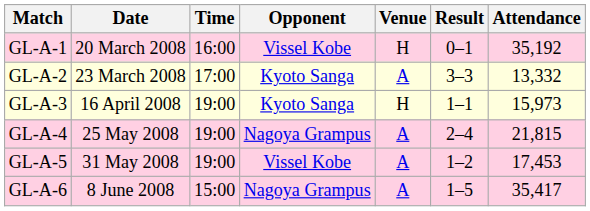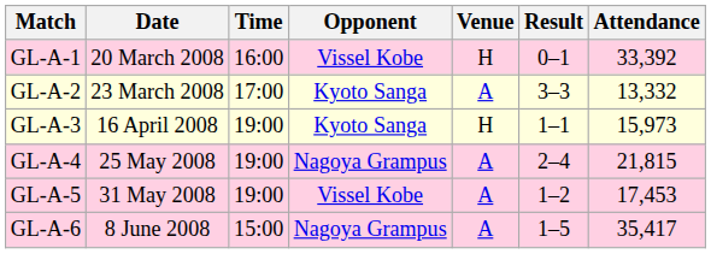 <table class="wikitable sortable" style="text-align:center;">
 <tr>
 <th>Match</th>
 <th>Date</th>
 <th>Time</th>
 <th>Opponent</th>
 <th>Venue</th>
 <th>Result</th>
 <th>Attendance</th>
 </tr>
 <tr bgcolor="#ffd0e3">
 <td>GL-A-1</td>
 <td>20 March 2008</td>
 <td>16:00</td>
 <td><a href='#'>Vissel Kobe</a></td>
 <td>H</td>
 <td>0–1</td>
-<td>35,192</td>
+<td>33,392</td>
 </tr>
 <tr bgcolor="#ffffdd">
 <td>GL-A-2</td>
 <td>23 March 2008</td>
 <td>17:00</td>
 <td><a href='#'>Kyoto Sanga</a></td>
 <td><a href='#'>A</a></td>
 <td>3–3</td>
 <td>13,332</td>
 </tr>
 <tr bgcolor="#ffffdd">
 <td>GL-A-3</td>
 <td>16 April 2008</td>
 <td>19:00</td>
 <td><a href='#'>Kyoto Sanga</a></td>
 <td>H</td>
 <td>1–1</td>
 <td>15,973</td>
 </tr>
 <tr bgcolor="#ffd0e3">
 <td>GL-A-4</td>
 <td>25 May 2008</td>
 <td>19:00</td>
 <td><a href='#'>Nagoya Grampus</a></td>
 <td><a href='#'>A</a></td>
 <td>2–4</td>
 <td>21,815</td>
 </tr>
 <tr bgcolor="#ffd0e3">
 <td>GL-A-5</td>
 <td>31 May 2008</td>
 <td>19:00</td>
 <td><a href='#'>Vissel Kobe</a></td>
 <td><a href='#'>A</a></td>
 <td>1–2</td>
 <td>17,453</td>
 </tr>
 <tr bgcolor="#ffd0e3">
 <td>GL-A-6</td>
 <td>8 June 2008</td>
 <td>15:00</td>
 <td><a href='#'>Nagoya Grampus</a></td>
 <td><a href='#'>A</a></td>
 <td>1–5</td>
 <td>35,417</td>
 </tr>
 </table>
